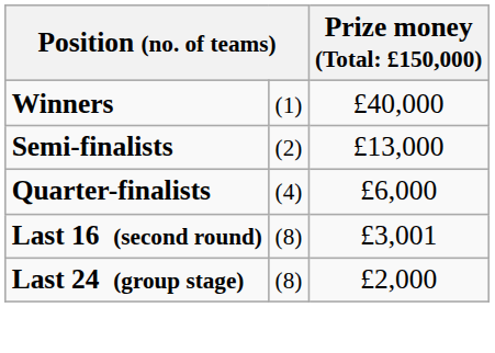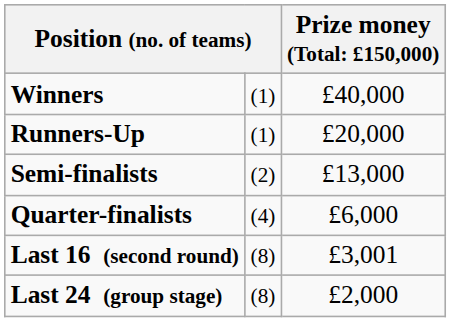 <table class="wikitable">
 <tr>
 <th colspan=2>Position <small>(no. of teams)</small></th>
 <th>Prize money<br><small>(Total: £150,000)</small></th>
 </tr>
 <tr>
 <td><strong>Winners</strong></td>
 <td align=center><small>(1)</small></td>
 <td align=center>£40,000</td>
+</tr>
+<tr>
+<td><strong>Runners-Up</strong></td>
+<td align=center><small>(1)</small></td>
+<td align=center>£20,000</td>
 </tr>
 <tr>
 <td><strong>Semi-finalists</strong></td>
 <td align=center><small>(2)</small></td>
 <td align=center>£13,000</td>
 </tr>
 <tr>
 <td><strong>Quarter-finalists</strong></td>
 <td align=center><small>(4)</small></td>
 <td align=center>£6,000</td>
 </tr>
 <tr>
 <td><strong>Last 16  <small>(second round)</small></strong></td>
 <td align=center><small>(8)</small></td>
 <td align=center>£3,001</td>
 </tr>
 <tr>
 <td><strong>Last 24  <small>(group stage)</small></strong></td>
 <td align=center><small>(8)</small></td>
 <td align=center>£2,000</td>
 </tr>
 </table>
